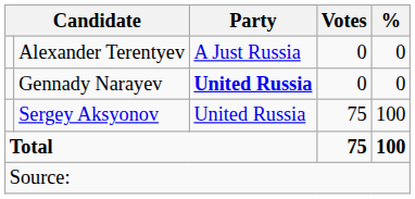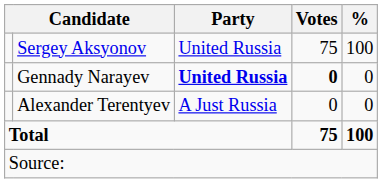 <table class=wikitable style=text-align:right>
 <tr>
 <th colspan=2>Candidate</th>
 <th>Party</th>
 <th>Votes</th>
 <th>%</th>
 </tr>
 <tr>
 <td bgcolor=></td>
-<td align=left>Alexander Terentyev</td>
-<td align=left><a href='#'>A Just Russia</a></td>
-<td>0</td>
-<td>0</td>
+<td align=left><a href='#'>Sergey Aksyonov</a></td>
+<td align=left><a href='#'>United Russia</a></td>
+<td>75</td>
+<td>100</td>
 </tr>
 <tr>
 <td bgcolor=></td>
 <td align=left>Gennady Narayev</td>
 <td align=left><strong><a href='#'>United Russia</a></strong></td>
-<td>0</td>
+<td><strong>0</strong></td>
 <td>0</td>
 </tr>
 <tr>
 <td bgcolor=></td>
-<td align=left><a href='#'>Sergey Aksyonov</a></td>
-<td align=left><a href='#'>United Russia</a></td>
-<td>75</td>
-<td>100</td>
+<td align=left>Alexander Terentyev</td>
+<td align=left><a href='#'>A Just Russia</a></td>
+<td>0</td>
+<td>0</td>
 </tr>
 <tr>
 <td align=left colspan=3><strong>Total</strong></td>
 <td><strong>75</strong></td>
 <td><strong>100</strong></td>
 </tr>
 <tr>
 <td align=left colspan=5>Source:</td>
 </tr>
 </table>
